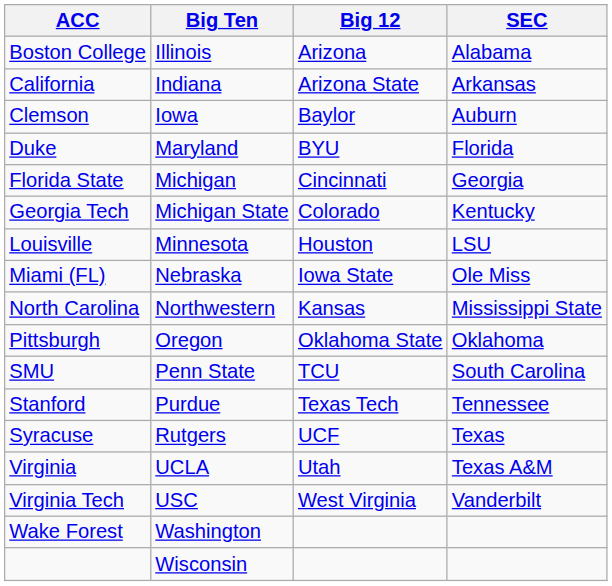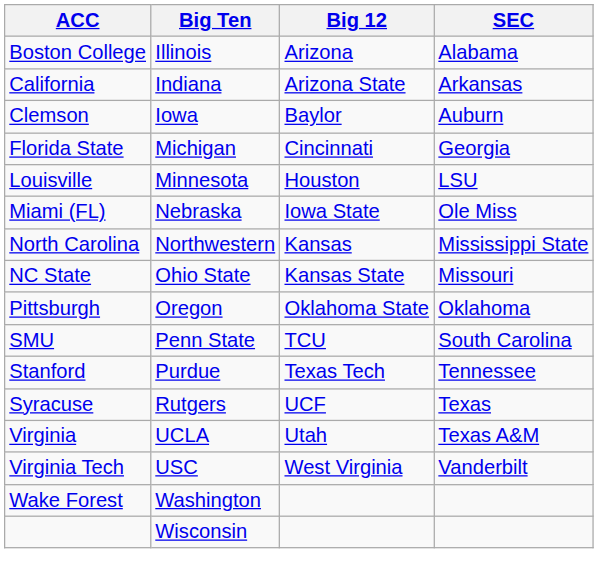 <table class="wikitable">
 <tr>
 <th scope="col"><a href='#'>ACC</a><small></small></th>
 <th scope="col"><a href='#'>Big Ten</a></th>
 <th scope="col"><a href='#'>Big 12</a></th>
 <th scope="col"><a href='#'>SEC</a></th>
 </tr>
 <tr>
 <td><a href='#'>Boston College</a></td>
 <td><a href='#'>Illinois</a></td>
 <td><a href='#'>Arizona</a></td>
 <td><a href='#'>Alabama</a></td>
 </tr>
 <tr>
 <td><a href='#'>California</a></td>
 <td><a href='#'>Indiana</a></td>
 <td><a href='#'>Arizona State</a></td>
 <td><a href='#'>Arkansas</a></td>
 </tr>
 <tr>
 <td><a href='#'>Clemson</a></td>
 <td><a href='#'>Iowa</a></td>
 <td><a href='#'>Baylor</a></td>
 <td><a href='#'>Auburn</a></td>
 </tr>
 <tr>
-<td><a href='#'>Duke</a></td>
-<td><a href='#'>Maryland</a></td>
-<td><a href='#'>BYU</a></td>
-<td><a href='#'>Florida</a></td>
-</tr>
-<tr>
 <td><a href='#'>Florida State</a></td>
 <td><a href='#'>Michigan</a></td>
 <td><a href='#'>Cincinnati</a></td>
 <td><a href='#'>Georgia</a></td>
-</tr>
-<tr>
-<td><a href='#'>Georgia Tech</a></td>
-<td><a href='#'>Michigan State</a></td>
-<td><a href='#'>Colorado</a></td>
-<td><a href='#'>Kentucky</a></td>
 </tr>
 <tr>
 <td><a href='#'>Louisville</a></td>
 <td><a href='#'>Minnesota</a></td>
 <td><a href='#'>Houston</a></td>
 <td><a href='#'>LSU</a></td>
 </tr>
 <tr>
 <td><a href='#'>Miami (FL)</a></td>
 <td><a href='#'>Nebraska</a></td>
 <td><a href='#'>Iowa State</a></td>
 <td><a href='#'>Ole Miss</a></td>
 </tr>
 <tr>
 <td><a href='#'>North Carolina</a></td>
 <td><a href='#'>Northwestern</a></td>
 <td><a href='#'>Kansas</a></td>
 <td><a href='#'>Mississippi State</a></td>
+</tr>
+<tr>
+<td><a href='#'>NC State</a></td>
+<td><a href='#'>Ohio State</a></td>
+<td><a href='#'>Kansas State</a></td>
+<td><a href='#'>Missouri</a></td>
 </tr>
 <tr>
 <td><a href='#'>Pittsburgh</a></td>
 <td><a href='#'>Oregon</a></td>
 <td><a href='#'>Oklahoma State</a></td>
 <td><a href='#'>Oklahoma</a></td>
 </tr>
 <tr>
 <td><a href='#'>SMU</a></td>
 <td><a href='#'>Penn State</a></td>
 <td><a href='#'>TCU</a></td>
 <td><a href='#'>South Carolina</a></td>
 </tr>
 <tr>
 <td><a href='#'>Stanford</a></td>
 <td><a href='#'>Purdue</a></td>
 <td><a href='#'>Texas Tech</a></td>
 <td><a href='#'>Tennessee</a></td>
 </tr>
 <tr>
 <td><a href='#'>Syracuse</a></td>
 <td><a href='#'>Rutgers</a></td>
 <td><a href='#'>UCF</a></td>
 <td><a href='#'>Texas</a></td>
 </tr>
 <tr>
 <td><a href='#'>Virginia</a></td>
 <td><a href='#'>UCLA</a></td>
 <td><a href='#'>Utah</a></td>
 <td><a href='#'>Texas A&M</a></td>
 </tr>
 <tr>
 <td><a href='#'>Virginia Tech</a></td>
 <td><a href='#'>USC</a></td>
 <td><a href='#'>West Virginia</a></td>
 <td><a href='#'>Vanderbilt</a></td>
 </tr>
 <tr>
 <td><a href='#'>Wake Forest</a></td>
 <td><a href='#'>Washington</a></td>
 <td></td>
 <td></td>
 </tr>
 <tr>
 <td></td>
 <td><a href='#'>Wisconsin</a></td>
 <td></td>
 <td></td>
 </tr>
 </table>
